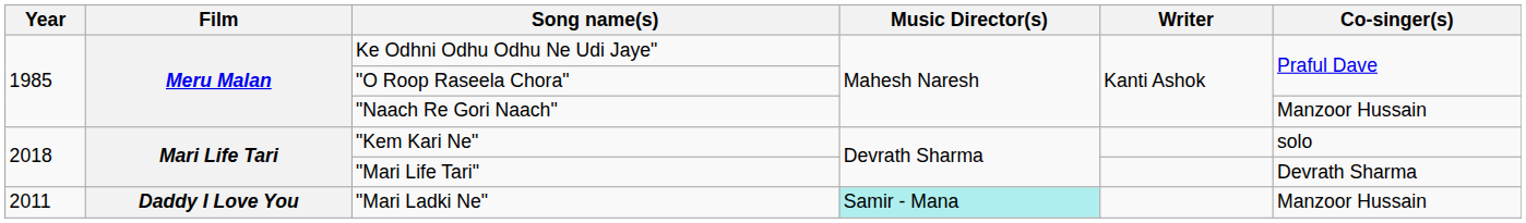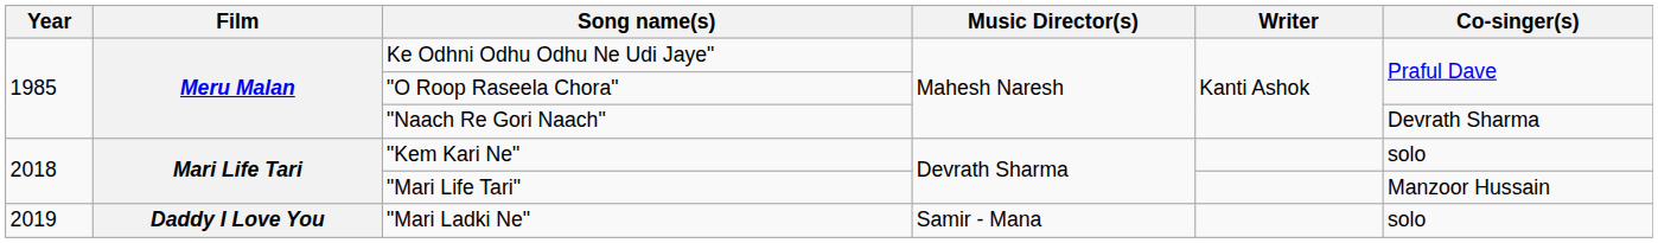 <table class="wikitable sortable" style="width:100%;">
 <tr>
 <th>Year</th>
 <th>Film</th>
 <th>Song name(s)</th>
 <th>Music Director(s)</th>
 <th>Writer</th>
 <th>Co-singer(s)</th>
 </tr>
 <tr>
 <td rowspan=3>1985</td>
 <th Rowspan=3><em><a href='#'>Meru Malan</a></em></th>
 <td>Ke Odhni Odhu Odhu Ne Udi Jaye"</td>
 <td rowspan=3>Mahesh Naresh</td>
 <td rowspan=3>Kanti Ashok</td>
 <td rowspan=2><a href='#'>Praful Dave</a></td>
 </tr>
 <tr>
 <td>"O Roop Raseela Chora"</td>
 </tr>
 <tr>
 <td>"Naach Re Gori Naach"</td>
-<td>Manzoor Hussain</td>
+<td>Devrath Sharma</td>
 </tr>
 <tr>
 <td rowspan="2">2018</td>
 <th rowspan="2"><em>Mari Life Tari</em></th>
 <td>"Kem Kari Ne"</td>
 <td rowspan="2">Devrath Sharma</td>
 <td></td>
 <td>solo</td>
 </tr>
 <tr>
 <td>"Mari Life Tari"</td>
 <td></td>
-<td>Devrath Sharma</td>
+<td>Manzoor Hussain</td>
 </tr>
 <tr>
-<td>2011</td>
+<td>2019</td>
 <th><em>Daddy I Love You</em></th>
 <td>"Mari Ladki Ne"</td>
-<td style="background: paleturquoise;">Samir - Mana</td>
+<td>Samir - Mana</td>
 <td></td>
-<td>Manzoor Hussain</td>
+<td>solo</td>
 </tr>
 </table>
